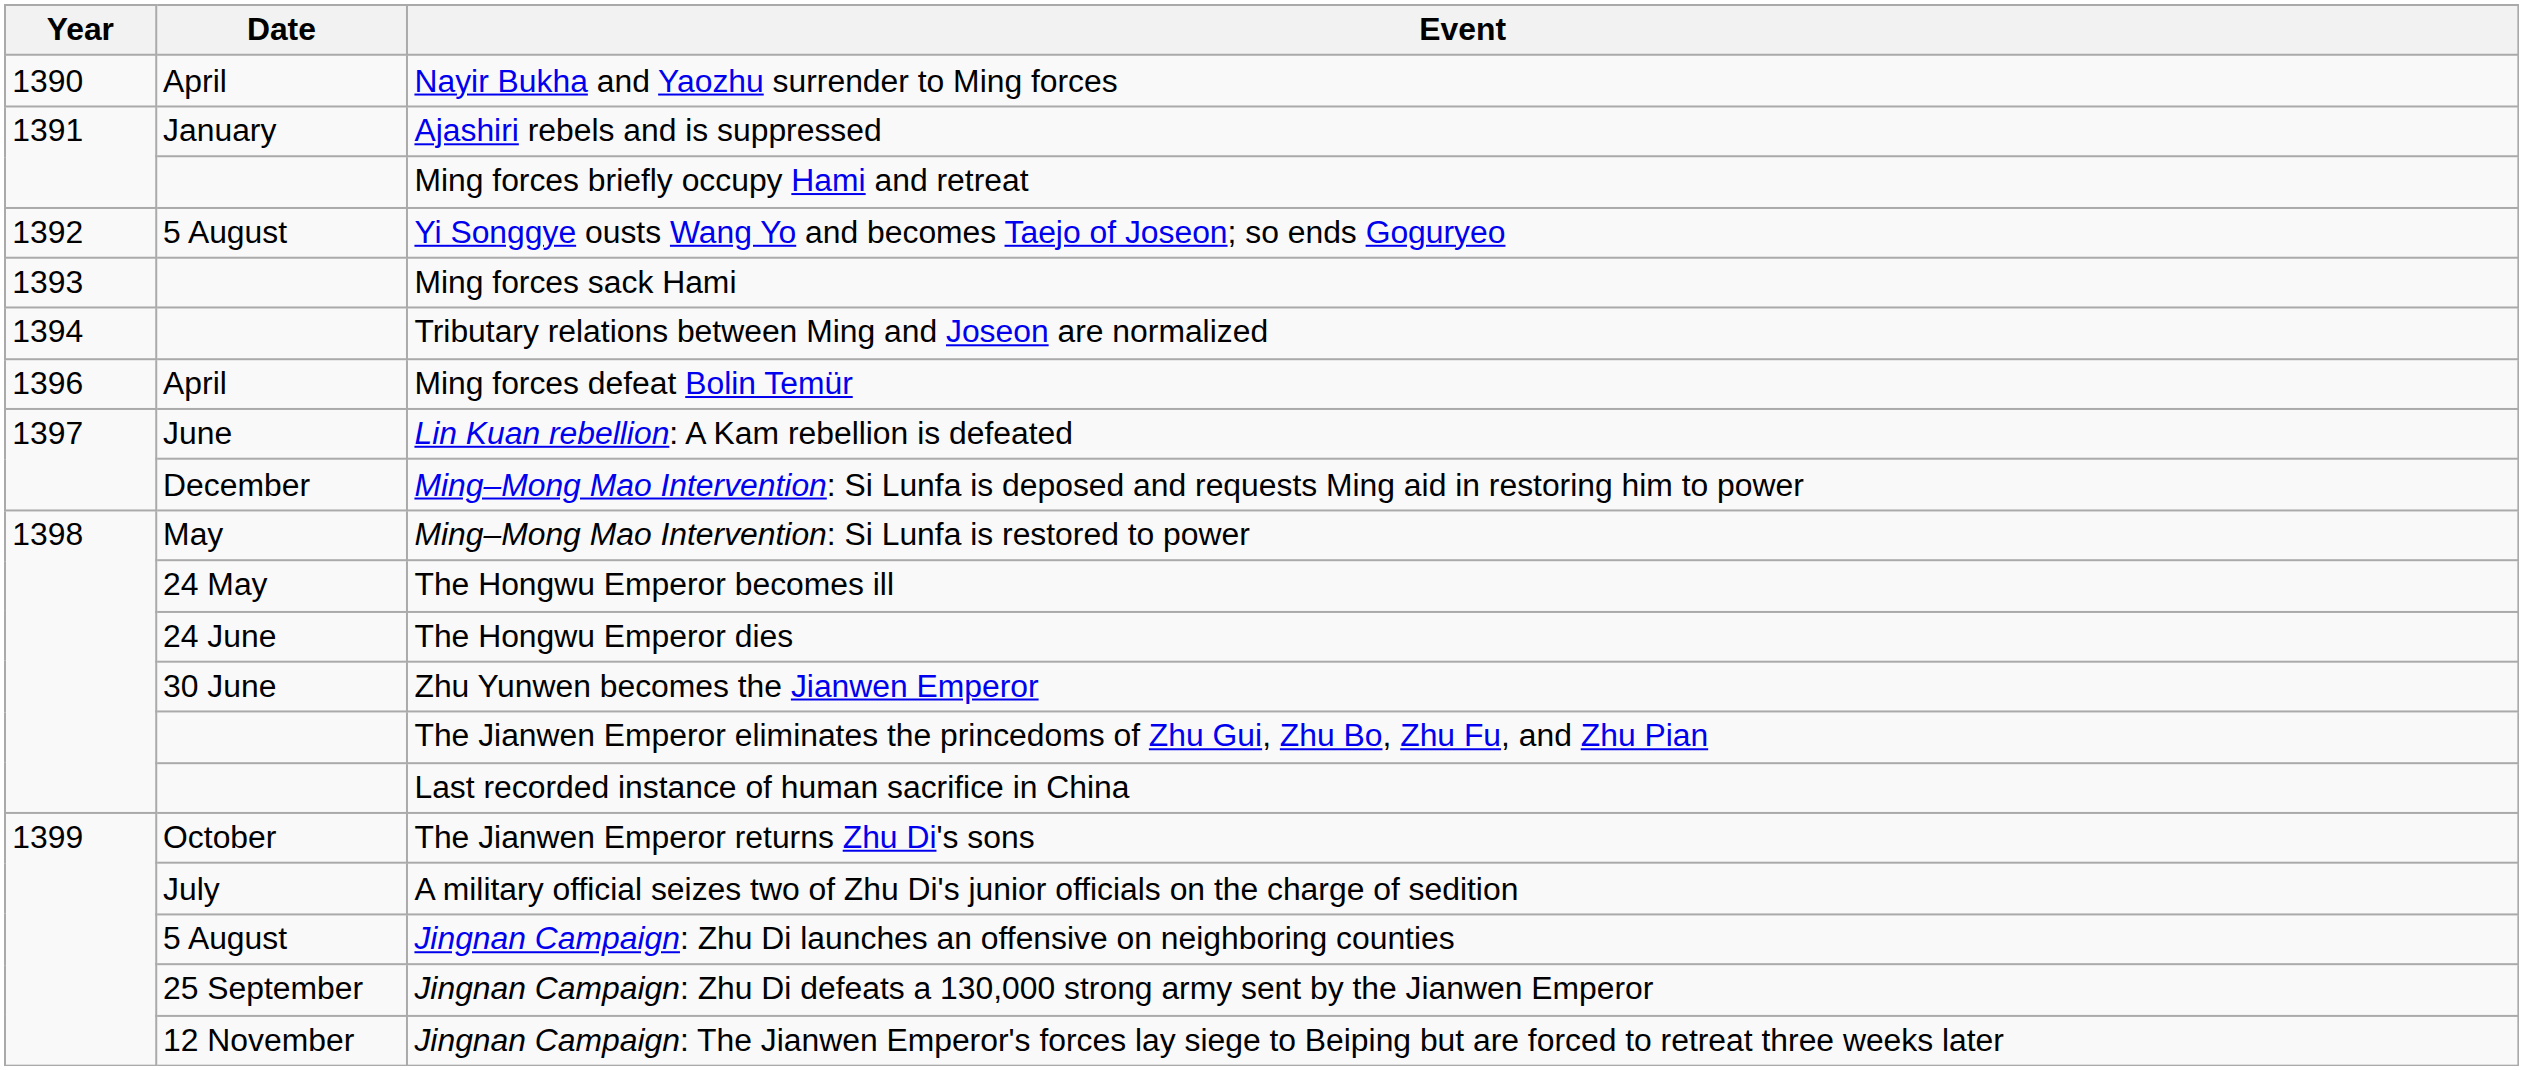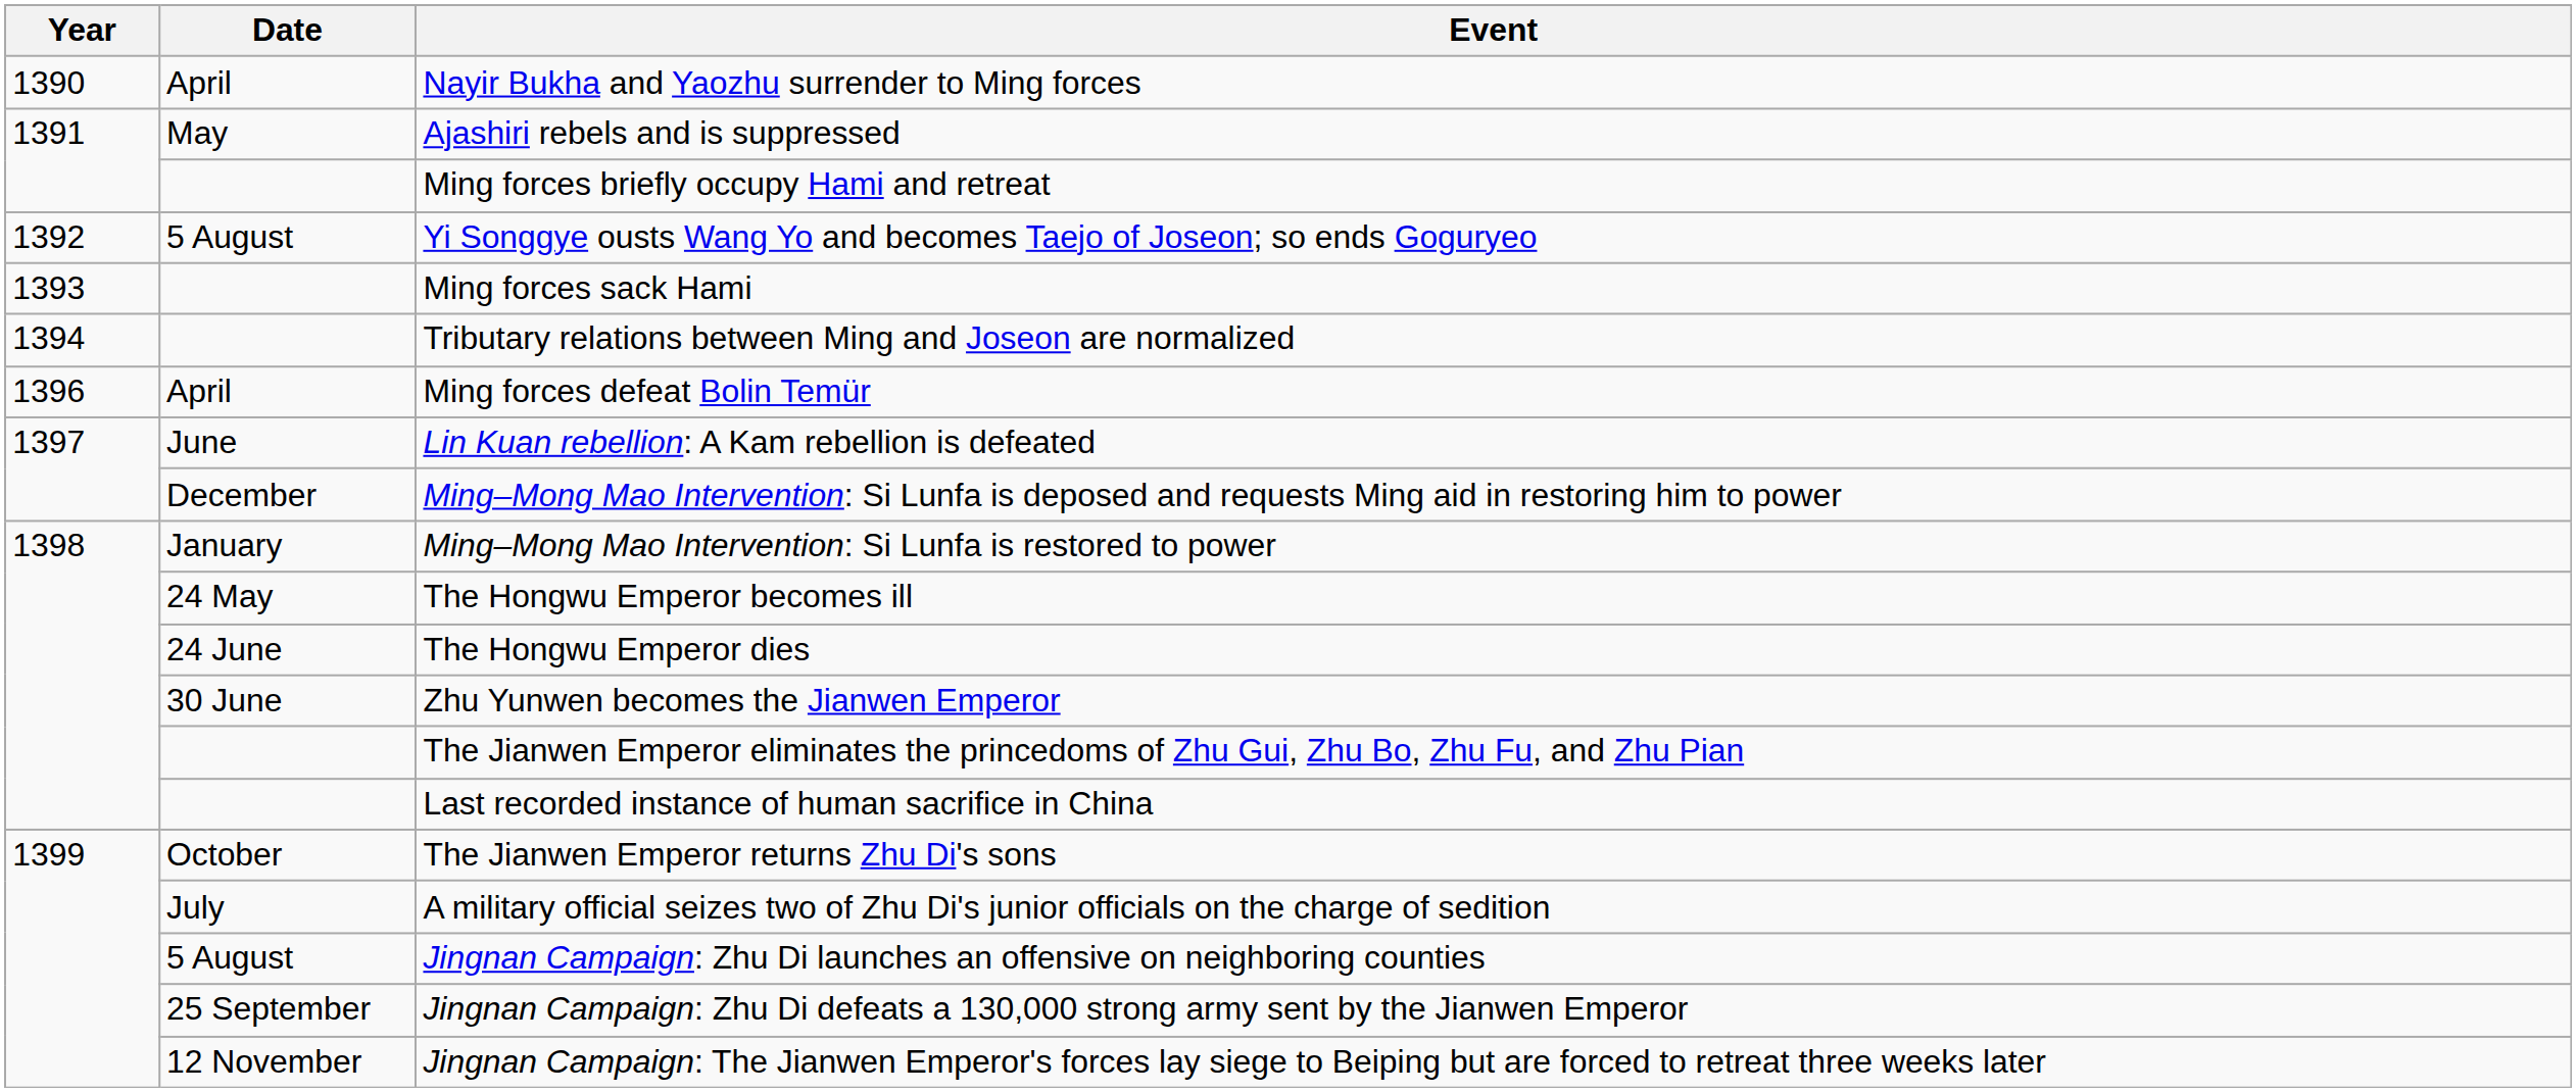 <table class="wikitable" width="100%">
 <tr>
 <th style="width:6%">Year</th>
 <th style="width:10%">Date</th>
 <th>Event</th>
 </tr>
 <tr>
 <td>1390</td>
 <td>April</td>
 <td><a href='#'>Nayir Bukha</a> and <a href='#'>Yaozhu</a> surrender to Ming forces</td>
 </tr>
 <tr>
 <td rowspan="2" valign="top">1391</td>
-<td>January</td>
+<td>May</td>
 <td><a href='#'>Ajashiri</a> rebels and is suppressed</td>
 </tr>
 <tr>
 <td></td>
 <td>Ming forces briefly occupy <a href='#'>Hami</a> and retreat</td>
 </tr>
 <tr>
 <td>1392</td>
 <td>5 August</td>
 <td><a href='#'>Yi Songgye</a> ousts <a href='#'>Wang Yo</a> and becomes <a href='#'>Taejo of Joseon</a>; so ends <a href='#'>Goguryeo</a></td>
 </tr>
 <tr>
 <td>1393</td>
 <td></td>
 <td>Ming forces sack Hami</td>
 </tr>
 <tr>
 <td>1394</td>
 <td></td>
 <td>Tributary relations between Ming and <a href='#'>Joseon</a> are normalized</td>
 </tr>
 <tr>
 <td>1396</td>
 <td>April</td>
 <td>Ming forces defeat <a href='#'>Bolin Temür</a></td>
 </tr>
 <tr>
 <td rowspan="2" valign="top">1397</td>
 <td>June</td>
 <td><em><a href='#'>Lin Kuan rebellion</a></em>: A Kam rebellion is defeated</td>
 </tr>
 <tr>
 <td>December</td>
 <td><em><a href='#'>Ming–Mong Mao Intervention</a></em>: Si Lunfa is deposed and requests Ming aid in restoring him to power</td>
 </tr>
 <tr>
 <td rowspan="6" valign="top">1398</td>
-<td>May</td>
+<td>January</td>
 <td><em>Ming–Mong Mao Intervention</em>: Si Lunfa is restored to power</td>
 </tr>
 <tr>
 <td>24 May</td>
 <td>The Hongwu Emperor becomes ill</td>
 </tr>
 <tr>
 <td>24 June</td>
 <td>The Hongwu Emperor dies</td>
 </tr>
 <tr>
 <td>30 June</td>
 <td>Zhu Yunwen becomes the <a href='#'>Jianwen Emperor</a></td>
 </tr>
 <tr>
 <td></td>
 <td>The Jianwen Emperor eliminates the princedoms of <a href='#'>Zhu Gui</a>, <a href='#'>Zhu Bo</a>, <a href='#'>Zhu Fu</a>, and <a href='#'>Zhu Pian</a></td>
 </tr>
 <tr>
 <td></td>
 <td>Last recorded instance of human sacrifice in China</td>
 </tr>
 <tr>
 <td rowspan="5" valign="top">1399</td>
 <td>October</td>
 <td>The Jianwen Emperor returns <a href='#'>Zhu Di</a>'s sons</td>
 </tr>
 <tr>
 <td>July</td>
 <td>A military official seizes two of Zhu Di's junior officials on the charge of sedition</td>
 </tr>
 <tr>
 <td>5 August</td>
 <td><em><a href='#'>Jingnan Campaign</a></em>: Zhu Di launches an offensive on neighboring counties</td>
 </tr>
 <tr>
 <td>25 September</td>
 <td><em>Jingnan Campaign</em>: Zhu Di defeats a 130,000 strong army sent by the Jianwen Emperor</td>
 </tr>
 <tr>
 <td>12 November</td>
 <td><em>Jingnan Campaign</em>: The Jianwen Emperor's forces lay siege to Beiping but are forced to retreat three weeks later</td>
 </tr>
 </table>
